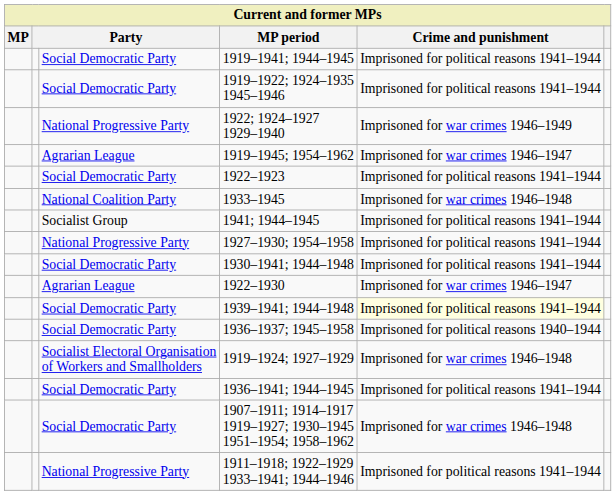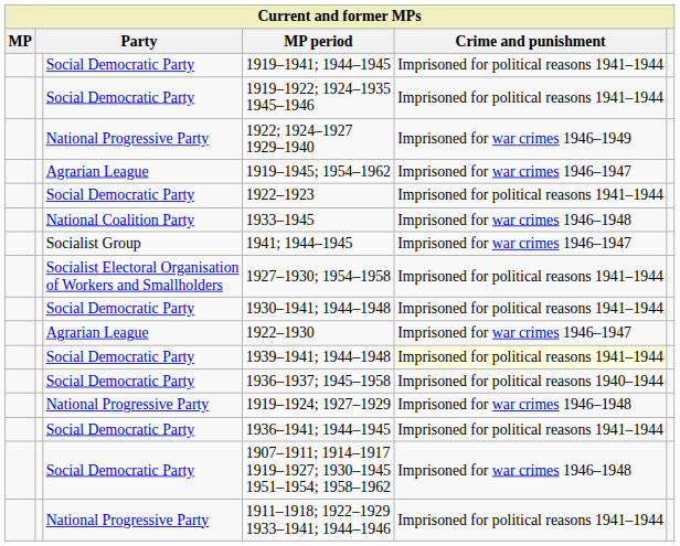 <table class="wikitable plainrowheaders sortable" style="font-size:100%; text-align:left;">
 <tr>
 <th colspan="6" style="background:#F0F0C0;">Current and former MPs</th>
 </tr>
 <tr>
 <th>MP</th>
 <th colspan="2">Party</th>
 <th>MP period</th>
 <th>Crime and punishment</th>
 <th></th>
 </tr>
 <tr>
 <td></td>
 <td></td>
 <td><a href='#'>Social Democratic Party</a></td>
 <td>1919–1941; 1944–1945</td>
 <td>Imprisoned for political reasons 1941–1944</td>
 <td></td>
 </tr>
 <tr>
 <td></td>
 <td></td>
 <td><a href='#'>Social Democratic Party</a></td>
 <td>1919–1922; 1924–1935<br>1945–1946</td>
 <td>Imprisoned for political reasons 1941–1944</td>
 <td></td>
 </tr>
 <tr>
 <td></td>
 <td></td>
 <td><a href='#'>National Progressive Party</a></td>
 <td>1922; 1924–1927<br>1929–1940</td>
 <td>Imprisoned for <a href='#'>war crimes</a> 1946–1949</td>
 <td></td>
 </tr>
 <tr>
 <td></td>
 <td></td>
 <td><a href='#'>Agrarian League</a></td>
 <td>1919–1945; 1954–1962</td>
 <td>Imprisoned for <a href='#'>war crimes</a> 1946–1947</td>
 <td></td>
 </tr>
 <tr>
 <td></td>
 <td></td>
 <td><a href='#'>Social Democratic Party</a></td>
 <td>1922–1923</td>
 <td>Imprisoned for political reasons 1941–1944</td>
 <td></td>
 </tr>
 <tr>
 <td></td>
 <td></td>
 <td><a href='#'>National Coalition Party</a></td>
 <td>1933–1945</td>
 <td>Imprisoned for <a href='#'>war crimes</a> 1946–1948</td>
 <td></td>
 </tr>
 <tr>
 <td></td>
 <td></td>
 <td>Socialist Group</td>
 <td>1941; 1944–1945</td>
-<td>Imprisoned for political reasons 1941–1944</td>
+<td>Imprisoned for <a href='#'>war crimes</a> 1946–1947</td>
 <td></td>
 </tr>
 <tr>
 <td></td>
 <td></td>
-<td><a href='#'>National Progressive Party</a></td>
+<td><a href='#'>Socialist Electoral Organisation<br>of Workers and Smallholders</a></td>
 <td>1927–1930; 1954–1958</td>
 <td>Imprisoned for political reasons 1941–1944</td>
 <td></td>
 </tr>
 <tr>
 <td></td>
 <td></td>
 <td><a href='#'>Social Democratic Party</a></td>
 <td>1930–1941; 1944–1948</td>
 <td>Imprisoned for political reasons 1941–1944</td>
 <td></td>
 </tr>
 <tr>
 <td></td>
 <td></td>
 <td><a href='#'>Agrarian League</a></td>
 <td>1922–1930</td>
 <td>Imprisoned for <a href='#'>war crimes</a> 1946–1947</td>
 <td></td>
 </tr>
 <tr>
 <td></td>
 <td></td>
 <td><a href='#'>Social Democratic Party</a></td>
 <td>1939–1941; 1944–1948</td>
 <td style="background: lightyellow;">Imprisoned for political reasons 1941–1944</td>
 <td></td>
 </tr>
 <tr>
 <td></td>
 <td></td>
 <td><a href='#'>Social Democratic Party</a></td>
 <td>1936–1937; 1945–1958</td>
 <td>Imprisoned for political reasons 1940–1944</td>
 <td></td>
 </tr>
 <tr>
 <td></td>
 <td></td>
-<td><a href='#'>Socialist Electoral Organisation<br>of Workers and Smallholders</a></td>
+<td><a href='#'>National Progressive Party</a></td>
 <td>1919–1924; 1927–1929</td>
 <td>Imprisoned for <a href='#'>war crimes</a> 1946–1948</td>
 <td></td>
 </tr>
 <tr>
 <td></td>
 <td></td>
 <td><a href='#'>Social Democratic Party</a></td>
 <td>1936–1941; 1944–1945</td>
 <td>Imprisoned for political reasons 1941–1944</td>
 <td></td>
 </tr>
 <tr>
 <td></td>
 <td></td>
 <td><a href='#'>Social Democratic Party</a></td>
 <td>1907–1911; 1914–1917<br>1919–1927; 1930–1945<br>1951–1954; 1958–1962</td>
 <td>Imprisoned for <a href='#'>war crimes</a> 1946–1948</td>
 <td></td>
 </tr>
 <tr>
 <td></td>
 <td></td>
 <td><a href='#'>National Progressive Party</a></td>
 <td>1911–1918; 1922–1929<br>1933–1941; 1944–1946</td>
 <td>Imprisoned for political reasons 1941–1944</td>
 <td></td>
 </tr>
 </table>
